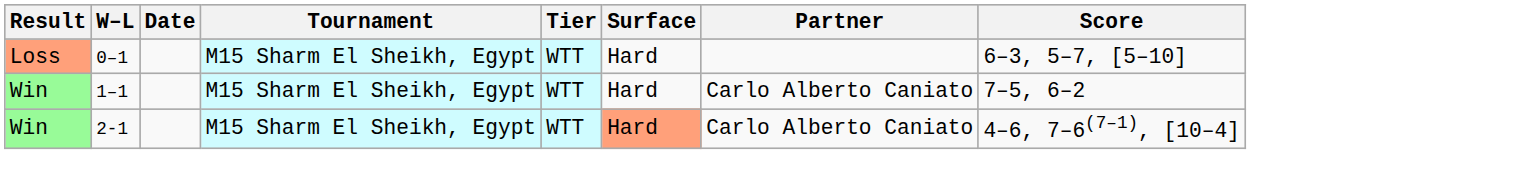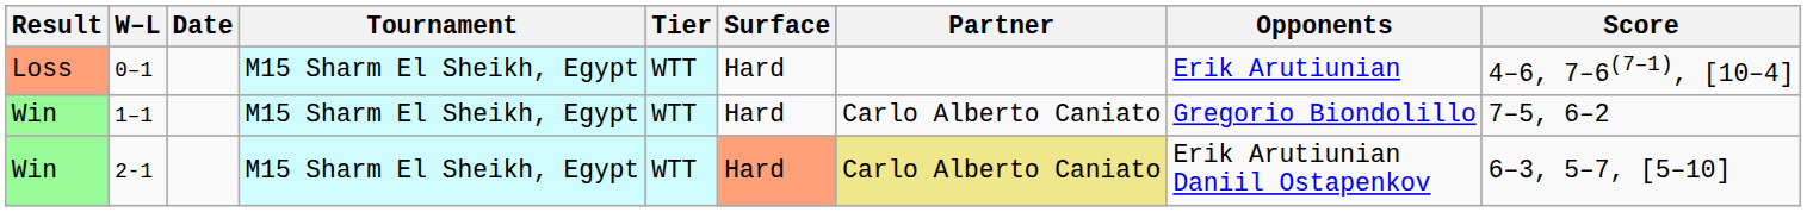 <table class="sortable wikitable">
 <tr>
 <th>Result</th>
 <th class="unsortable">W–L</th>
 <th>Date</th>
 <th>Tournament</th>
 <th>Tier</th>
 <th>Surface</th>
 <th>Partner</th>
+<th>Opponents</th>
 <th class="unsortable">Score</th>
 </tr>
 <tr>
 <td bgcolor=ffa07a>Loss</td>
 <td><small>0–1</small></td>
 <td></td>
 <td style="background:#cffcff;">M15 Sharm El Sheikh, Egypt</td>
 <td style="background:#cffcff;">WTT</td>
 <td>Hard</td>
 <td> </td>
-<td>6–3, 5–7, [5–10]</td>
+<td> <a href='#'>Erik Arutiunian</a> <br>  </td>
+<td>4–6, 7–6<sup>(7–1)</sup>, [10–4]</td>
 </tr>
 <tr>
 <td bgcolor=98FB98>Win</td>
 <td><small>1–1</small></td>
 <td></td>
 <td style="background:#cffcff;">M15 Sharm El Sheikh, Egypt</td>
 <td style="background:#cffcff;">WTT</td>
 <td>Hard</td>
 <td> Carlo Alberto Caniato</td>
+<td> <a href='#'>Gregorio Biondolillo</a> <br>  </td>
 <td>7–5, 6–2</td>
 </tr>
 <tr>
 <td bgcolor=98FB98>Win</td>
 <td><small>2-1</small></td>
 <td></td>
 <td style="background:#cffcff;">M15 Sharm El Sheikh, Egypt</td>
 <td style="background:#cffcff;">WTT</td>
 <td style="background: lightsalmon;">Hard</td>
-<td> Carlo Alberto Caniato</td>
-<td>4–6, 7–6<sup>(7–1)</sup>, [10–4]</td>
+<td style="background: khaki;"> Carlo Alberto Caniato</td>
+<td> Erik Arutiunian <br>  <a href='#'>Daniil Ostapenkov</a></td>
+<td>6–3, 5–7, [5–10]</td>
 </tr>
 </table>
